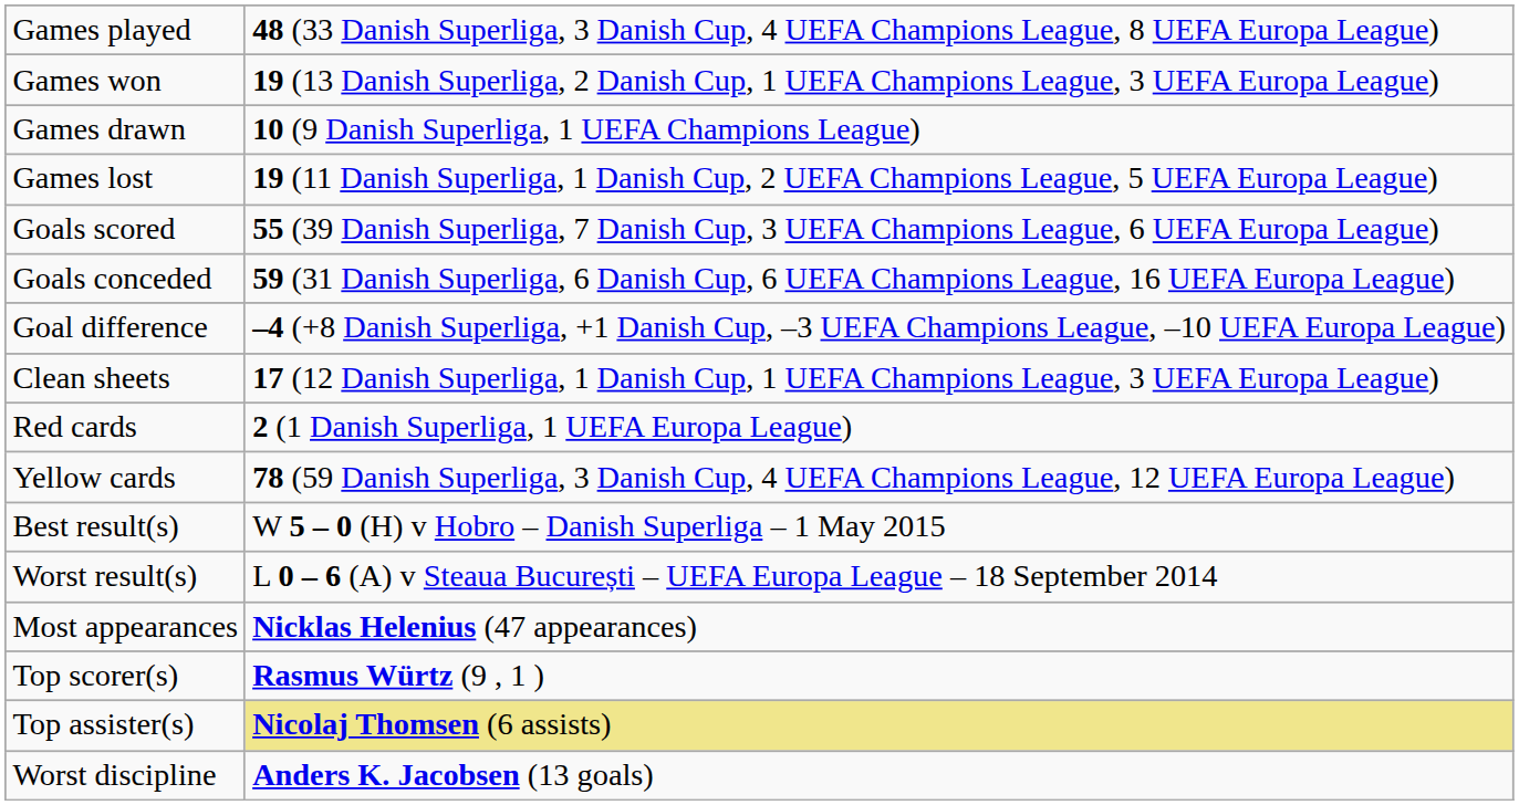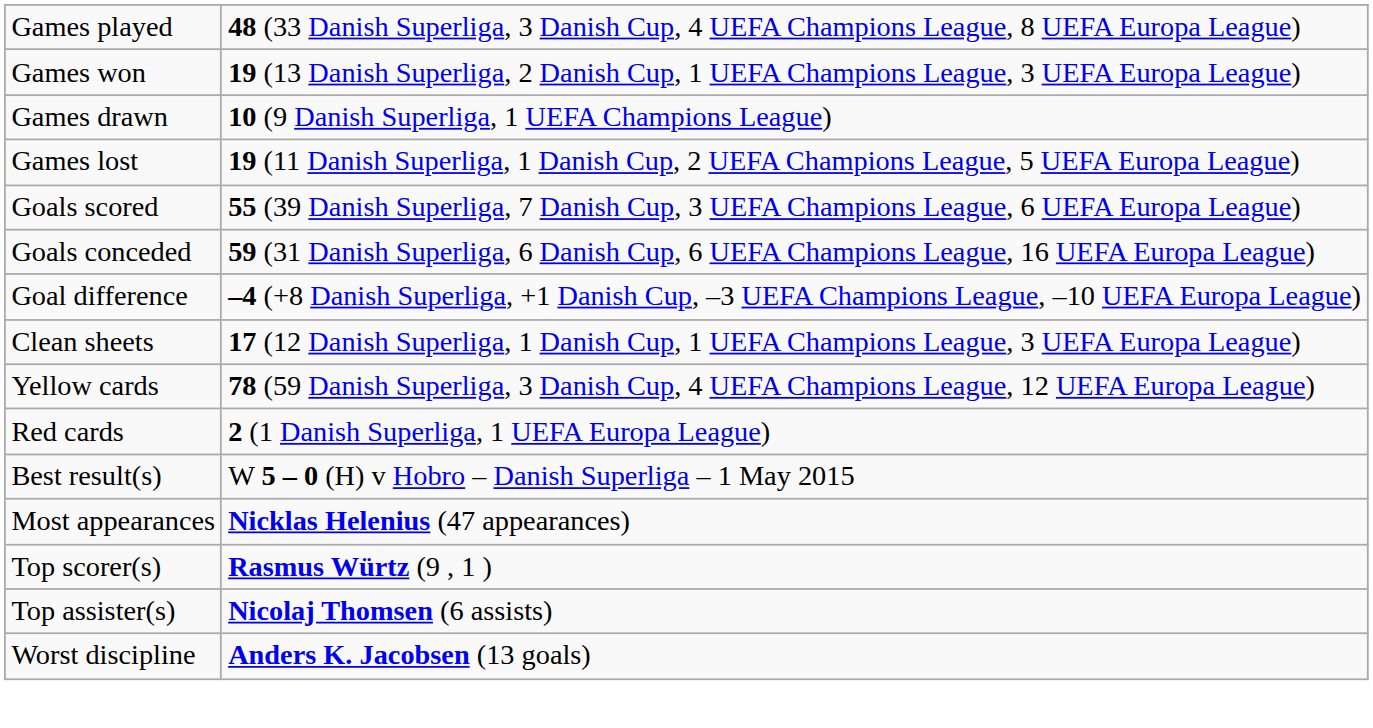 <table class="wikitable">
 <tr>
 <td>Games played</td>
 <td><strong>48</strong> (33 <a href='#'>Danish Superliga</a>, 3 <a href='#'>Danish Cup</a>, 4 <a href='#'>UEFA Champions League</a>, 8 <a href='#'>UEFA Europa League</a>)</td>
 </tr>
 <tr>
 <td>Games won</td>
 <td><strong>19</strong> (13 <a href='#'>Danish Superliga</a>, 2 <a href='#'>Danish Cup</a>, 1 <a href='#'>UEFA Champions League</a>, 3 <a href='#'>UEFA Europa League</a>)</td>
 </tr>
 <tr>
 <td>Games drawn</td>
 <td><strong>10</strong> (9 <a href='#'>Danish Superliga</a>, 1 <a href='#'>UEFA Champions League</a>)</td>
 </tr>
 <tr>
 <td>Games lost</td>
 <td><strong>19</strong> (11 <a href='#'>Danish Superliga</a>, 1 <a href='#'>Danish Cup</a>, 2 <a href='#'>UEFA Champions League</a>, 5 <a href='#'>UEFA Europa League</a>)</td>
 </tr>
 <tr>
 <td>Goals scored</td>
 <td><strong>55</strong> (39 <a href='#'>Danish Superliga</a>, 7 <a href='#'>Danish Cup</a>, 3 <a href='#'>UEFA Champions League</a>, 6 <a href='#'>UEFA Europa League</a>)</td>
 </tr>
 <tr>
 <td>Goals conceded</td>
 <td><strong>59</strong> (31 <a href='#'>Danish Superliga</a>, 6 <a href='#'>Danish Cup</a>, 6 <a href='#'>UEFA Champions League</a>, 16 <a href='#'>UEFA Europa League</a>)</td>
 </tr>
 <tr>
 <td>Goal difference</td>
 <td><strong>–4</strong> (+8 <a href='#'>Danish Superliga</a>, +1 <a href='#'>Danish Cup</a>, –3 <a href='#'>UEFA Champions League</a>, –10 <a href='#'>UEFA Europa League</a>)</td>
 </tr>
 <tr>
 <td>Clean sheets</td>
 <td><strong>17</strong> (12 <a href='#'>Danish Superliga</a>, 1 <a href='#'>Danish Cup</a>, 1 <a href='#'>UEFA Champions League</a>, 3 <a href='#'>UEFA Europa League</a>)</td>
 </tr>
 <tr>
+<td>Yellow cards</td>
+<td><strong>78</strong> (59 <a href='#'>Danish Superliga</a>, 3 <a href='#'>Danish Cup</a>, 4 <a href='#'>UEFA Champions League</a>, 12 <a href='#'>UEFA Europa League</a>)</td>
+</tr>
+<tr>
 <td>Red cards</td>
 <td><strong>2</strong> (1 <a href='#'>Danish Superliga</a>, 1 <a href='#'>UEFA Europa League</a>)</td>
 </tr>
 <tr>
-<td>Yellow cards</td>
-<td><strong>78</strong> (59 <a href='#'>Danish Superliga</a>, 3 <a href='#'>Danish Cup</a>, 4 <a href='#'>UEFA Champions League</a>, 12 <a href='#'>UEFA Europa League</a>)</td>
-</tr>
-<tr>
 <td>Best result(s)</td>
 <td>W <strong>5 – 0</strong> (H) v <a href='#'>Hobro</a> – <a href='#'>Danish Superliga</a> – 1 May 2015</td>
-</tr>
-<tr>
-<td>Worst result(s)</td>
-<td>L <strong>0 – 6</strong> (A) v <a href='#'>Steaua București</a> – <a href='#'>UEFA Europa League</a> – 18 September 2014</td>
 </tr>
 <tr>
 <td>Most appearances</td>
 <td><strong><a href='#'>Nicklas Helenius</a></strong> (47 appearances)</td>
 </tr>
 <tr>
 <td>Top scorer(s)</td>
 <td><strong><a href='#'>Rasmus Würtz</a></strong> (9 , 1 )</td>
 </tr>
 <tr>
 <td>Top assister(s)</td>
-<td style="background: khaki;"><strong><a href='#'>Nicolaj Thomsen</a></strong> (6 assists)</td>
+<td><strong><a href='#'>Nicolaj Thomsen</a></strong> (6 assists)</td>
 </tr>
 <tr>
 <td>Worst discipline</td>
 <td><strong><a href='#'>Anders K. Jacobsen</a></strong> (13 goals)</td>
 </tr>
 </table>
